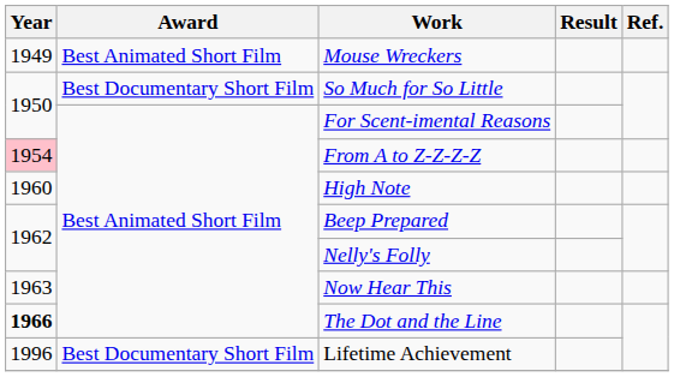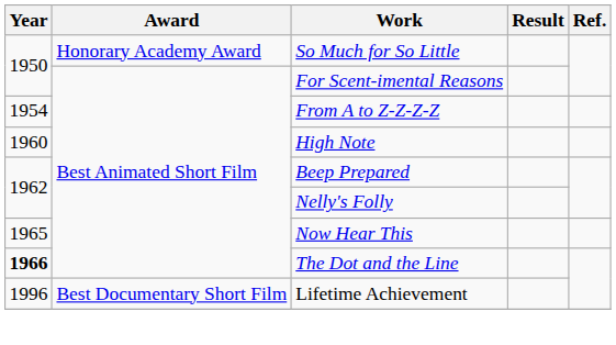 <table class="wikitable">
 <tr>
 <th>Year</th>
 <th>Award</th>
 <th>Work</th>
 <th>Result</th>
 <th>Ref.</th>
 </tr>
 <tr>
-<td>1949</td>
-<td><a href='#'>Best Animated Short Film</a></td>
-<td><em><a href='#'>Mouse Wreckers</a></em></td>
-<td></td>
-<td></td>
-</tr>
-<tr>
 <td rowspan="2">1950</td>
-<td><a href='#'>Best Documentary Short Film</a></td>
+<td><a href='#'>Honorary Academy Award</a></td>
 <td><em><a href='#'>So Much for So Little</a></em></td>
 <td></td>
 <td rowspan="2"></td>
 </tr>
 <tr>
 <td rowspan="7"><a href='#'>Best Animated Short Film</a></td>
 <td><em><a href='#'>For Scent-imental Reasons</a></em></td>
 <td></td>
 </tr>
 <tr>
-<td style="background: pink;">1954</td>
+<td>1954</td>
 <td><em><a href='#'>From A to Z-Z-Z-Z</a></em></td>
 <td></td>
 <td></td>
 </tr>
 <tr>
 <td>1960</td>
 <td><a href='#'><em>High Note</em></a></td>
 <td></td>
 <td></td>
 </tr>
 <tr>
 <td rowspan="2">1962</td>
 <td><em><a href='#'>Beep Prepared</a></em></td>
 <td></td>
 <td rowspan="2"></td>
 </tr>
 <tr>
 <td><em><a href='#'>Nelly's Folly</a></em></td>
 <td></td>
 </tr>
 <tr>
-<td>1963</td>
+<td>1965</td>
 <td><em><a href='#'>Now Hear This</a> </em></td>
 <td></td>
 <td></td>
 </tr>
 <tr>
 <td><strong>1966</strong></td>
 <td><em><a href='#'>The Dot and the Line</a></em></td>
 <td></td>
 <td rowspan="2"></td>
 </tr>
 <tr>
 <td>1996</td>
 <td><a href='#'>Best Documentary Short Film</a></td>
 <td>Lifetime Achievement</td>
 <td></td>
 </tr>
 <tr>
 </tr>
 </table>
